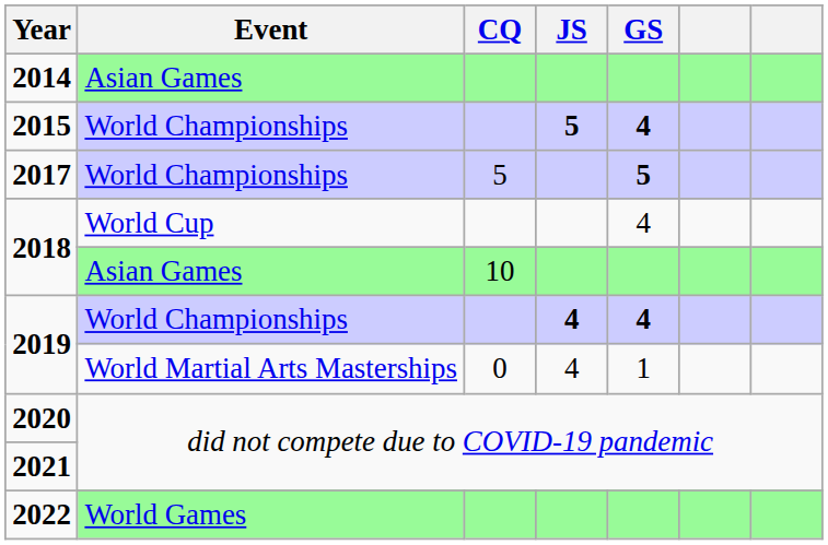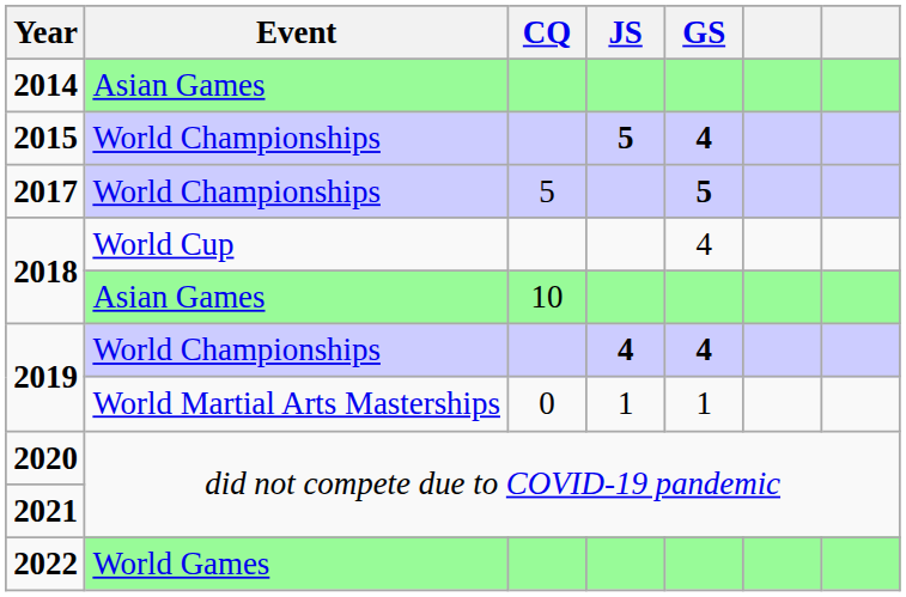 <table class="wikitable" style="text-align:center; font-size:95%;">
 <tr>
 <th align="center">Year</th>
 <th align="center">Event</th>
 <th style="width:30px;"><a href='#'>CQ</a></th>
 <th style="width:30px;"><a href='#'>JS</a></th>
 <th style="width:30px;"><a href='#'>GS</a></th>
 <th style="width:30px;"></th>
 <th style="width:30px;"></th>
 </tr>
 <tr>
 <td><strong>2014</strong></td>
 <td style="background:#98fb98;" align="left"><a href='#'>Asian Games</a></td>
 <td style="background:#98fb98"></td>
 <td style="background:#98fb98"></td>
 <td style="background:#98fb98"></td>
 <td style="background:#98fb98"></td>
 <td style="background:#98fb98"></td>
 </tr>
 <tr>
 <td><strong>2015</strong></td>
 <td style="background:#ccf;" align="left"><a href='#'>World Championships</a></td>
 <td style="background:#ccf"></td>
 <td style="background:#ccf"><strong>5</strong></td>
 <td style="background:#ccf"><strong>4</strong></td>
 <td style="background:#ccf"></td>
 <td style="background:#ccf"></td>
 </tr>
 <tr>
 <td><strong>2017</strong></td>
 <td style="background:#ccf;" align="left"><a href='#'>World Championships</a></td>
 <td style="background:#ccf">5</td>
 <td style="background:#ccf"></td>
 <td style="background:#ccf"><strong>5</strong></td>
 <td style="background:#ccf"></td>
 <td style="background:#ccf"></td>
 </tr>
 <tr>
 <td rowspan="2"><strong>2018</strong></td>
 <td align="left"><a href='#'>World Cup</a></td>
 <td></td>
 <td></td>
 <td>4</td>
 <td></td>
 <td></td>
 </tr>
 <tr>
 <td style="background:#98fb98;" align="left"><a href='#'>Asian Games</a></td>
 <td style="background:#98fb98">10</td>
 <td style="background:#98fb98"></td>
 <td style="background:#98fb98"></td>
 <td style="background:#98fb98"></td>
 <td style="background:#98fb98"></td>
 </tr>
 <tr>
 <td rowspan="2"><strong>2019</strong></td>
 <td style="background:#ccf;" align="left"><a href='#'>World Championships</a></td>
 <td style="background:#ccf"></td>
 <td style="background:#ccf"><strong>4</strong></td>
 <td style="background:#ccf"><strong>4</strong></td>
 <td style="background:#ccf"></td>
 <td style="background:#ccf"></td>
 </tr>
 <tr>
 <td align="left"><a href='#'>World Martial Arts Masterships</a></td>
 <td>0</td>
-<td>4</td>
+<td>1</td>
 <td>1</td>
 <td></td>
 <td></td>
 </tr>
 <tr>
 <td><strong>2020</strong></td>
 <td colspan="6" rowspan="2"><em>did not compete due to <a href='#'>COVID-19 pandemic</a></em></td>
 </tr>
 <tr>
 <td><strong>2021</strong></td>
 </tr>
 <tr>
 <td><strong>2022</strong></td>
 <td style="background:#98fb98;" align="left"><a href='#'>World Games</a></td>
 <td style="background:#98fb98"></td>
 <td style="background:#98fb98"></td>
 <td style="background:#98fb98"></td>
 <td style="background:#98fb98"></td>
 <td style="background:#98fb98"></td>
 </tr>
 </table>
